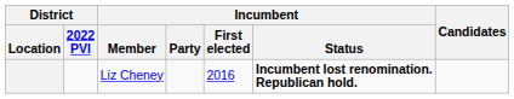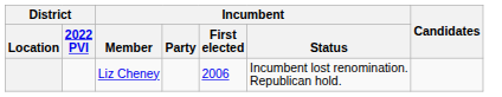 <table class="wikitable sortable">
 <tr>
 <th colspan=2>District</th>
 <th colspan=4>Incumbent</th>
 <th rowspan=2 class="unsortable">Candidates</th>
 </tr>
 <tr valign=bottom>
 <th>Location</th>
 <th><a href='#'>2022<br>PVI</a></th>
 <th>Member</th>
 <th>Party</th>
 <th>First<br>elected</th>
 <th>Status</th>
 </tr>
 <tr>
 <th></th>
 <td></td>
 <td><a href='#'>Liz Cheney</a></td>
 <td></td>
-<td><a href='#'>2016</a></td>
-<td><strong>Incumbent lost renomination.<br>Republican hold.</strong></td>
+<td><a href='#'>2006</a></td>
+<td>Incumbent lost renomination.<br>Republican hold.</td>
 <td nowrap></td>
 </tr>
 </table>
